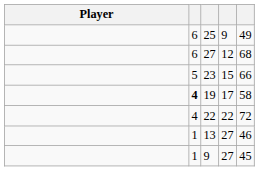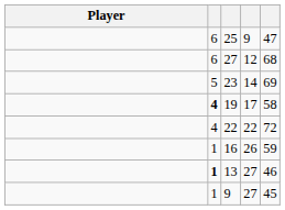 <table class="wikitable" style=font-size:90%>
 <tr>
 <th>Player</th>
 <th></th>
 <th></th>
 <th></th>
 <th></th>
 </tr>
 <tr>
 <td width="210"><strong></strong></td>
 <td>6</td>
 <td>25</td>
 <td>9</td>
-<td>49</td>
+<td>47</td>
 </tr>
 <tr>
 <td><strong></strong></td>
 <td>6</td>
 <td>27</td>
 <td>12</td>
 <td>68</td>
 </tr>
 <tr>
 <td><strong></strong></td>
 <td>5</td>
 <td>23</td>
-<td>15</td>
-<td>66</td>
+<td>14</td>
+<td>69</td>
 </tr>
 <tr>
 <td></td>
 <td><strong>4</strong></td>
 <td>19</td>
 <td>17</td>
 <td>58</td>
 </tr>
 <tr>
 <td></td>
 <td>4</td>
 <td>22</td>
 <td>22</td>
 <td>72</td>
 </tr>
 <tr>
 <td></td>
 <td>1</td>
+<td>16</td>
+<td>26</td>
+<td>59</td>
+</tr>
+<tr>
+<td></td>
+<td><strong>1</strong></td>
 <td>13</td>
 <td>27</td>
 <td>46</td>
 </tr>
 <tr>
 <td></td>
 <td>1</td>
 <td>9</td>
 <td>27</td>
 <td>45</td>
 </tr>
 </table>
